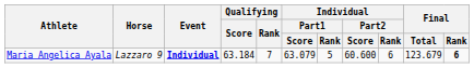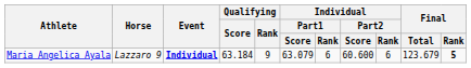 <table class=wikitable style="font-size:90%">
 <tr>
 <th rowspan=3>Athlete</th>
 <th rowspan=3>Horse</th>
 <th rowspan=3>Event</th>
 <th colspan=2>Qualifying</th>
 <th colspan=4>Individual</th>
 <th rowspan=2 colspan=2>Final</th>
 </tr>
 <tr>
 <th rowspan=2>Score</th>
 <th rowspan=2>Rank</th>
 <th colspan=2>Part1</th>
 <th colspan=2>Part2</th>
 </tr>
 <tr>
 <th>Score</th>
 <th>Rank</th>
 <th>Score</th>
 <th>Rank</th>
 <th>Total</th>
 <th>Rank</th>
 </tr>
 <tr>
 <td rowspan="2"><a href='#'>Maria Angelica Ayala</a></td>
 <td rowspan="2"><em>Lazzaro 9</em></td>
 <td><strong><a href='#'>Individual</a></strong></td>
 <td style="text-align:center;">63.184</td>
-<td style="text-align:center;">7</td>
+<td style="text-align:center;">9</td>
 <td style="text-align:center;">63.079</td>
-<td style="text-align:center;">5 <strong></strong></td>
+<td style="text-align:center;">6 <strong></strong></td>
 <td style="text-align:center;">60.600</td>
 <td style="text-align:center;">6</td>
 <td style="text-align:center;">123.679</td>
-<td style="text-align:center;"><strong>6</strong></td>
+<td style="text-align:center;"><strong>5</strong></td>
 </tr>
 </table>
